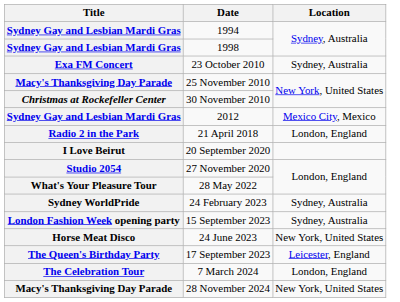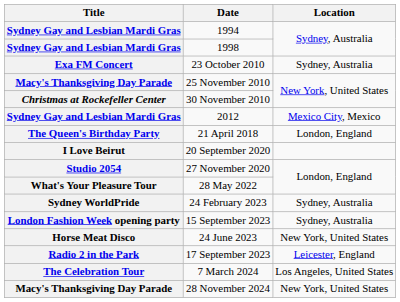 <table class="wikitable plainrowheaders sortable" style="text-align:center;">
 <tr>
 <th scope=col class="unsortable">Title</th>
 <th scope=col>Date</th>
 <th scope=col>Location</th>
 </tr>
 <tr>
 <th scope=row><a href='#'>Sydney Gay and Lesbian Mardi Gras</a></th>
 <td>1994</td>
 <td rowspan=2><a href='#'>Sydney</a>, Australia</td>
 </tr>
 <tr>
 <th scope=row><a href='#'>Sydney Gay and Lesbian Mardi Gras</a></th>
 <td>1998</td>
 </tr>
 <tr>
 <th scope=row><a href='#'>Exa FM Concert</a></th>
 <td>23 October 2010</td>
 <td>Sydney, Australia</td>
 </tr>
 <tr>
 <th scope=row><a href='#'>Macy's Thanksgiving Day Parade</a></th>
 <td>25 November 2010</td>
 <td rowspan=2><a href='#'>New York</a>, United States</td>
 </tr>
 <tr>
 <th scope=row><em>Christmas at Rockefeller Center</em></th>
 <td>30 November 2010</td>
 </tr>
 <tr>
 <th scope=row><a href='#'>Sydney Gay and Lesbian Mardi Gras</a></th>
 <td>2012</td>
 <td><a href='#'>Mexico City</a>, Mexico</td>
 </tr>
 <tr>
-<th scope=row><a href='#'>Radio 2 in the Park</a></th>
+<th scope=row><a href='#'>The Queen's Birthday Party</a></th>
 <td>21 April 2018</td>
 <td>London, England</td>
 </tr>
 <tr>
 <th scope=row>I Love Beirut</th>
 <td>20 September 2020</td>
 <td></td>
 </tr>
 <tr>
 <th scope=row><a href='#'>Studio 2054</a></th>
 <td>27 November 2020</td>
 <td rowspan=2>London, England</td>
 </tr>
 <tr>
 <th scope=row>What's Your Pleasure Tour</th>
 <td>28 May 2022</td>
 </tr>
 <tr>
 <th scope=row>Sydney WorldPride</th>
 <td>24 February 2023</td>
 <td>Sydney, Australia</td>
 </tr>
 <tr>
 <th scope=row><a href='#'>London Fashion Week</a> opening party</th>
 <td>15 September 2023</td>
 <td>Sydney, Australia</td>
 </tr>
 <tr>
 <th scope=row>Horse Meat Disco</th>
 <td>24 June 2023</td>
 <td>New York, United States</td>
 </tr>
 <tr>
-<th scope=row><a href='#'>The Queen's Birthday Party</a></th>
+<th scope=row><a href='#'>Radio 2 in the Park</a></th>
 <td>17 September 2023</td>
 <td><a href='#'>Leicester</a>, England</td>
 </tr>
 <tr>
 <th scope=row><a href='#'>The Celebration Tour</a></th>
 <td>7 March 2024</td>
-<td>London, England</td>
+<td>Los Angeles, United States</td>
 </tr>
 <tr>
 <th scope=row>Macy's Thanksgiving Day Parade</th>
 <td>28 November 2024</td>
 <td>New York, United States</td>
 </tr>
 </table>
